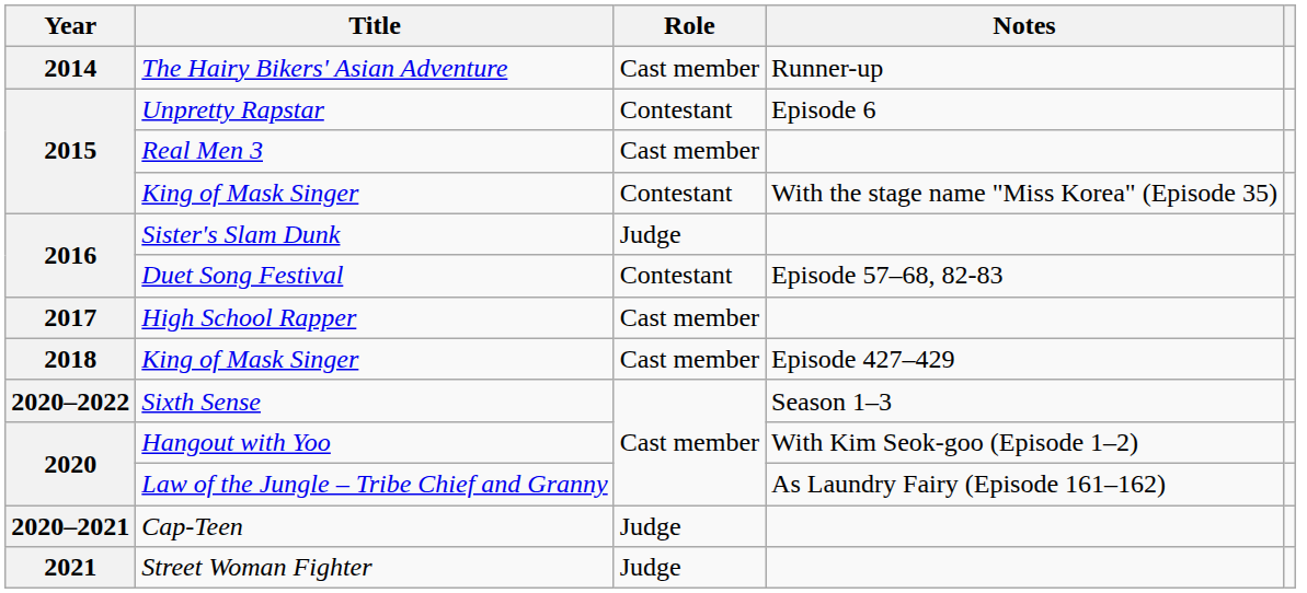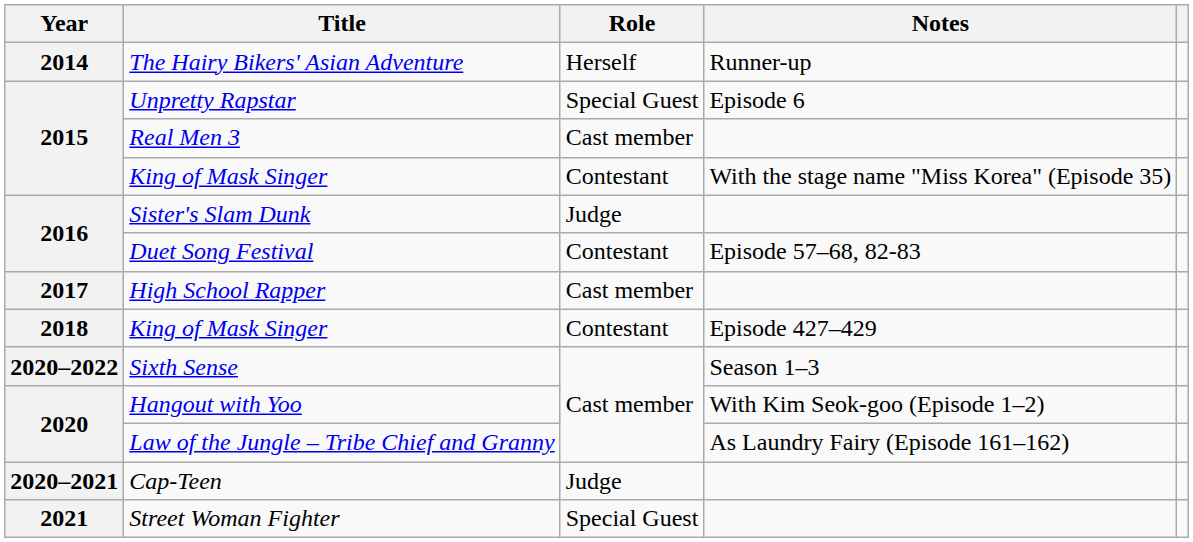 <table class="wikitable plainrowheaders">
 <tr>
 <th scope="col">Year</th>
 <th scope="col">Title</th>
 <th scope="col">Role</th>
 <th scope="col">Notes</th>
 <th scope="col" class="unsortable"></th>
 </tr>
 <tr>
 <th scope="row">2014</th>
 <td><em><a href='#'>The Hairy Bikers' Asian Adventure</a></em></td>
-<td>Cast member</td>
+<td>Herself</td>
 <td>Runner-up</td>
 <td style="text-align:center"></td>
 </tr>
 <tr>
 <th scope="row" rowspan="3">2015</th>
 <td><em><a href='#'>Unpretty Rapstar</a></em></td>
-<td>Contestant</td>
+<td>Special Guest</td>
 <td>Episode 6</td>
 <td style="text-align:center"></td>
 </tr>
 <tr>
 <td><em><a href='#'>Real Men 3</a></em></td>
 <td>Cast member</td>
 <td></td>
 <td style="text-align:center"></td>
 </tr>
 <tr>
 <td><em><a href='#'>King of Mask Singer</a></em></td>
 <td>Contestant</td>
 <td>With the stage name "Miss Korea" (Episode 35)</td>
 <td style="text-align:center"></td>
 </tr>
 <tr>
 <th scope="row" rowspan="2">2016</th>
 <td><em><a href='#'>Sister's Slam Dunk</a></em></td>
 <td>Judge</td>
 <td></td>
 <td style="text-align:center"></td>
 </tr>
 <tr>
 <td><em><a href='#'>Duet Song Festival</a></em></td>
 <td>Contestant</td>
 <td>Episode 57–68, 82-83</td>
 <td style="text-align:center"></td>
 </tr>
 <tr>
 <th scope="row">2017</th>
 <td><em><a href='#'>High School Rapper</a></em></td>
 <td>Cast member</td>
 <td></td>
 <td style="text-align:center"></td>
 </tr>
 <tr>
 <th scope="row">2018</th>
 <td><em><a href='#'>King of Mask Singer</a></em></td>
-<td>Cast member</td>
+<td>Contestant</td>
 <td>Episode 427–429</td>
 <td style="text-align:center"></td>
 </tr>
 <tr>
 <th scope="row">2020–2022</th>
 <td><em><a href='#'>Sixth Sense</a></em></td>
 <td rowspan="3">Cast member</td>
 <td>Season 1–3</td>
 <td style="text-align:center"></td>
 </tr>
 <tr>
 <th scope="row" rowspan="2">2020</th>
 <td><em><a href='#'>Hangout with Yoo</a></em></td>
 <td>With Kim Seok-goo (Episode 1–2)</td>
 <td style="text-align:center"></td>
 </tr>
 <tr>
 <td><em><a href='#'>Law of the Jungle – Tribe Chief and Granny</a></em></td>
 <td>As Laundry Fairy (Episode 161–162)</td>
 <td style="text-align:center"></td>
 </tr>
 <tr>
 <th scope="row">2020–2021</th>
 <td><em>Cap-Teen</em></td>
 <td>Judge</td>
 <td></td>
 <td style="text-align:center"></td>
 </tr>
 <tr>
 <th scope="row">2021</th>
 <td><em>Street Woman Fighter</em></td>
-<td>Judge</td>
+<td>Special Guest</td>
 <td></td>
 <td style="text-align:center"></td>
 </tr>
 </table>
